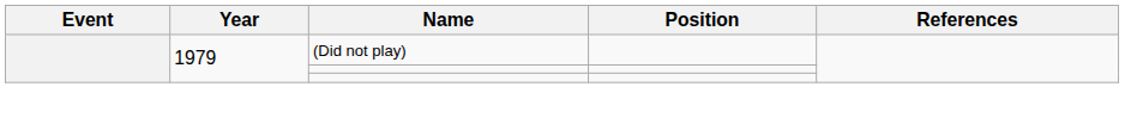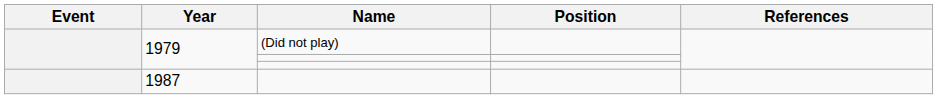 <table class="wikitable sortable" width="75%">
 <tr>
 <th scope="col">Event</th>
 <th scope="col">Year</th>
 <th scope="col">Name</th>
 <th scope="col">Position</th>
 <th scope="col" class="unsortable">References</th>
 </tr>
 <tr>
 <th scope="row" rowspan="3"></th>
 <td rowspan="3">1979</td>
 <td> <small>(Did not play)</small></td>
 <td></td>
 <td rowspan="3"></td>
 </tr>
 <tr>
 <td></td>
 <td></td>
 </tr>
 <tr>
 <td></td>
 <td></td>
 </tr>
+<tr>
+<th scope="row"></th>
+<td>1987</td>
+<td></td>
+<td></td>
+<td></td>
+</tr>
 </table>
